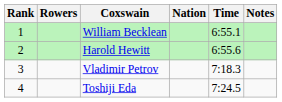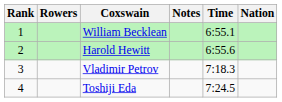 <table class="wikitable sortable" style="text-align:center">
 <tr>
 <th>Rank</th>
 <th>Rowers</th>
 <th>Coxswain</th>
+<th>Notes</th>
+<th>Time</th>
 <th>Nation</th>
-<th>Time</th>
-<th>Notes</th>
 </tr>
 <tr bgcolor=bbf3bb>
 <td>1</td>
 <td></td>
 <td align=left><a href='#'>William Becklean</a></td>
+<td></td>
+<td>6:55.1</td>
 <td align=left></td>
-<td>6:55.1</td>
-<td></td>
 </tr>
 <tr bgcolor=bbf3bb>
 <td>2</td>
 <td></td>
 <td align=left><a href='#'>Harold Hewitt</a></td>
+<td></td>
+<td>6:55.6</td>
 <td align=left></td>
-<td>6:55.6</td>
-<td></td>
 </tr>
 <tr>
 <td>3</td>
 <td></td>
 <td align=left><a href='#'>Vladimir Petrov</a></td>
+<td></td>
+<td>7:18.3</td>
 <td align=left></td>
-<td>7:18.3</td>
-<td></td>
 </tr>
 <tr>
 <td>4</td>
 <td></td>
 <td align=left><a href='#'>Toshiji Eda</a></td>
+<td></td>
+<td>7:24.5</td>
 <td align=left></td>
-<td>7:24.5</td>
-<td></td>
 </tr>
 </table>
